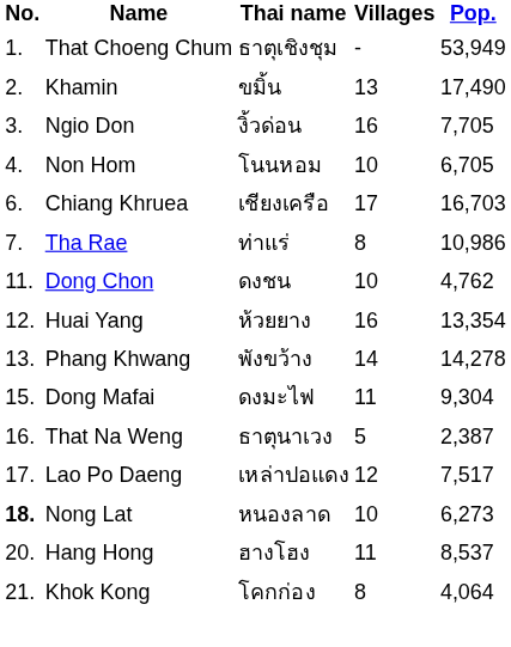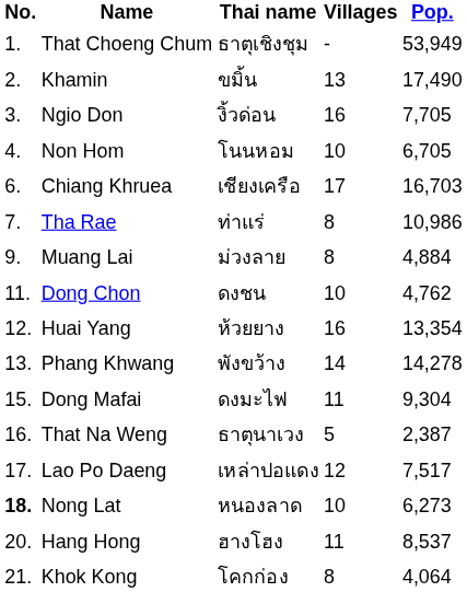 <table>
 <tr>
 <th>No.</th>
 <th>Name</th>
 <th>Thai name</th>
 <th>Villages</th>
 <th><a href='#'>Pop.</a></th>
 </tr>
 <tr>
 <td>1.</td>
 <td>That Choeng Chum</td>
 <td>ธาตุเชิงชุม</td>
 <td>-</td>
 <td>53,949</td>
 <td></td>
 </tr>
 <tr>
 <td>2.</td>
 <td>Khamin</td>
 <td>ขมิ้น</td>
 <td>13</td>
 <td>17,490</td>
 <td></td>
 </tr>
 <tr>
 <td>3.</td>
 <td>Ngio Don</td>
 <td>งิ้วด่อน</td>
 <td>16</td>
 <td>7,705</td>
 <td></td>
 </tr>
 <tr>
 <td>4.</td>
 <td>Non Hom</td>
 <td>โนนหอม</td>
 <td>10</td>
 <td>6,705</td>
 <td></td>
 </tr>
 <tr>
 <td>6.</td>
 <td>Chiang Khruea</td>
 <td>เชียงเครือ</td>
 <td>17</td>
 <td>16,703</td>
 <td></td>
 </tr>
 <tr>
 <td>7.</td>
 <td><a href='#'>Tha Rae</a></td>
 <td>ท่าแร่</td>
 <td>8</td>
 <td>10,986</td>
+<td></td>
+</tr>
+<tr>
+<td>9.</td>
+<td>Muang Lai</td>
+<td>ม่วงลาย</td>
+<td>8</td>
+<td>4,884</td>
 <td></td>
 </tr>
 <tr>
 <td>11.</td>
 <td><a href='#'>Dong Chon</a></td>
 <td>ดงชน</td>
 <td>10</td>
 <td>4,762</td>
 <td></td>
 </tr>
 <tr>
 <td>12.</td>
 <td>Huai Yang</td>
 <td>ห้วยยาง</td>
 <td>16</td>
 <td>13,354</td>
 <td></td>
 </tr>
 <tr>
 <td>13.</td>
 <td>Phang Khwang</td>
 <td>พังขว้าง</td>
 <td>14</td>
 <td>14,278</td>
 <td></td>
 </tr>
 <tr>
 <td>15.</td>
 <td>Dong Mafai</td>
 <td>ดงมะไฟ</td>
 <td>11</td>
 <td>9,304</td>
 <td></td>
 </tr>
 <tr>
 <td>16.</td>
 <td>That Na Weng</td>
 <td>ธาตุนาเวง</td>
 <td>5</td>
 <td>2,387</td>
 <td></td>
 </tr>
 <tr>
 <td>17.</td>
 <td>Lao Po Daeng</td>
 <td>เหล่าปอแดง</td>
 <td>12</td>
 <td>7,517</td>
 <td></td>
 </tr>
 <tr>
 <td><strong>18.</strong></td>
 <td>Nong Lat</td>
 <td>หนองลาด</td>
 <td>10</td>
 <td>6,273</td>
 <td></td>
 </tr>
 <tr>
 <td>20.</td>
 <td>Hang Hong</td>
 <td>ฮางโฮง</td>
 <td>11</td>
 <td>8,537</td>
 <td></td>
 </tr>
 <tr>
 <td>21.</td>
 <td>Khok Kong</td>
 <td>โคกก่อง</td>
 <td>8</td>
 <td>4,064</td>
 <td></td>
 </tr>
 </table>
